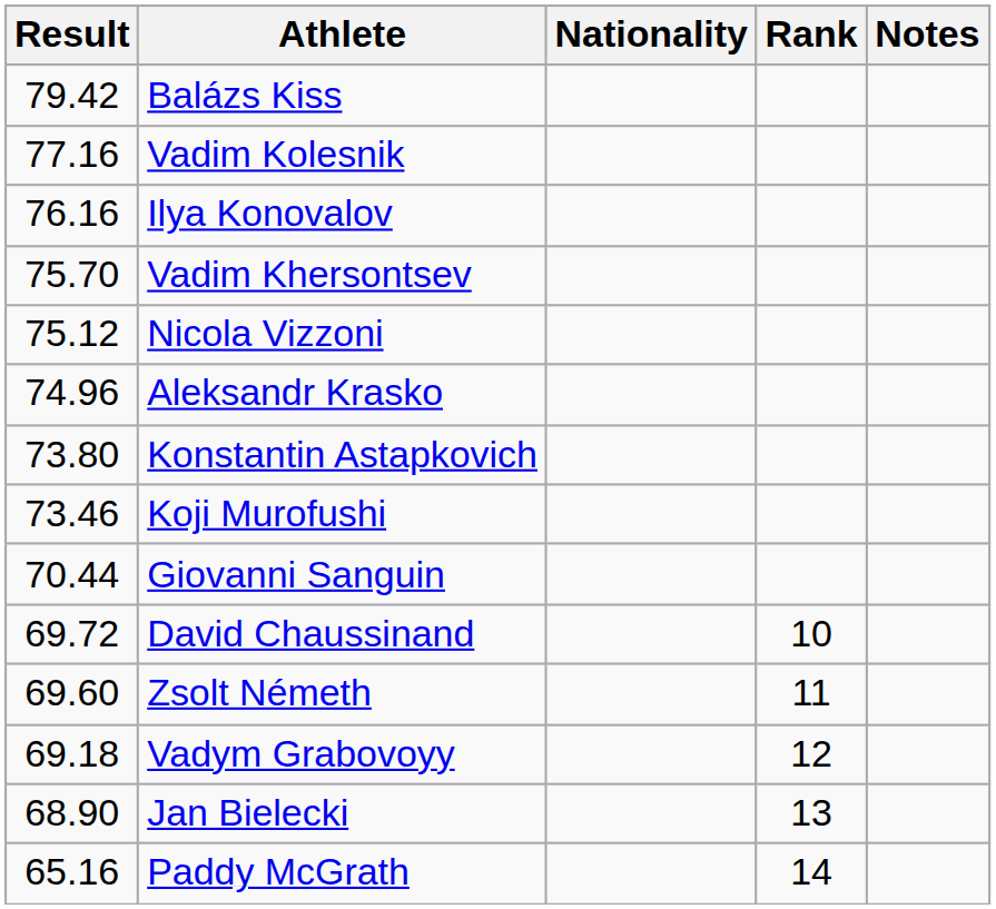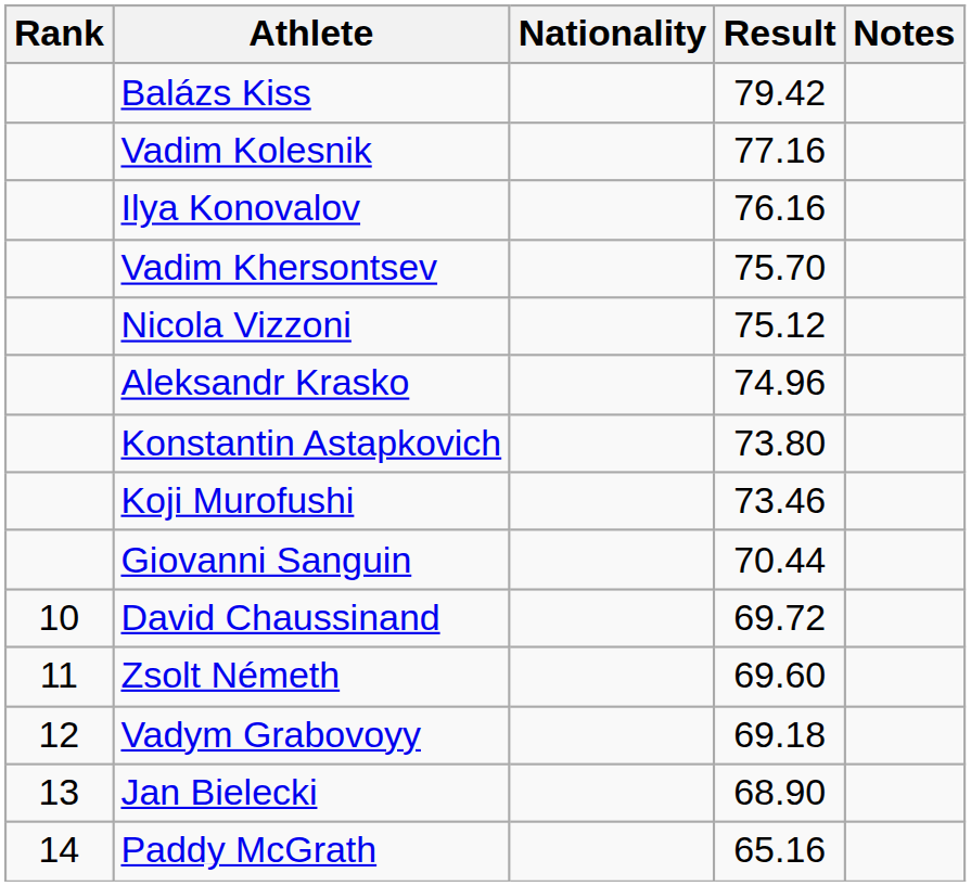 <table class="wikitable sortable" style="text-align:center">
 <tr>
-<th>Result</th>
+<th>Rank</th>
 <th>Athlete</th>
 <th>Nationality</th>
-<th>Rank</th>
+<th>Result</th>
 <th>Notes</th>
 </tr>
 <tr>
-<td>79.42</td>
+<td></td>
 <td align=left><a href='#'>Balázs Kiss</a></td>
 <td align=left></td>
-<td></td>
+<td>79.42</td>
 <td></td>
 </tr>
 <tr>
-<td>77.16</td>
+<td></td>
 <td align=left><a href='#'>Vadim Kolesnik</a></td>
 <td align=left></td>
-<td></td>
+<td>77.16</td>
 <td></td>
 </tr>
 <tr>
-<td>76.16</td>
+<td></td>
 <td align=left><a href='#'>Ilya Konovalov</a></td>
 <td align=left></td>
-<td></td>
+<td>76.16</td>
 <td></td>
 </tr>
 <tr>
-<td>75.70</td>
+<td></td>
 <td align=left><a href='#'>Vadim Khersontsev</a></td>
 <td align=left></td>
-<td></td>
+<td>75.70</td>
 <td></td>
 </tr>
 <tr>
-<td>75.12</td>
+<td></td>
 <td align=left><a href='#'>Nicola Vizzoni</a></td>
 <td align=left></td>
-<td></td>
+<td>75.12</td>
 <td></td>
 </tr>
 <tr>
-<td>74.96</td>
+<td></td>
 <td align=left><a href='#'>Aleksandr Krasko</a></td>
 <td align=left></td>
-<td></td>
+<td>74.96</td>
 <td></td>
 </tr>
 <tr>
-<td>73.80</td>
+<td></td>
 <td align=left><a href='#'>Konstantin Astapkovich</a></td>
 <td align=left></td>
-<td></td>
+<td>73.80</td>
 <td></td>
 </tr>
 <tr>
-<td>73.46</td>
+<td></td>
 <td align=left><a href='#'>Koji Murofushi</a></td>
 <td align=left></td>
-<td></td>
+<td>73.46</td>
 <td></td>
 </tr>
 <tr>
-<td>70.44</td>
+<td></td>
 <td align=left><a href='#'>Giovanni Sanguin</a></td>
 <td align=left></td>
-<td></td>
+<td>70.44</td>
 <td></td>
 </tr>
 <tr>
-<td>69.72</td>
+<td>10</td>
 <td align=left><a href='#'>David Chaussinand</a></td>
 <td align=left></td>
-<td>10</td>
+<td>69.72</td>
 <td></td>
 </tr>
 <tr>
-<td>69.60</td>
+<td>11</td>
 <td align=left><a href='#'>Zsolt Németh</a></td>
 <td align=left></td>
-<td>11</td>
+<td>69.60</td>
 <td></td>
 </tr>
 <tr>
-<td>69.18</td>
+<td>12</td>
 <td align=left><a href='#'>Vadym Grabovoyy</a></td>
 <td align=left></td>
-<td>12</td>
+<td>69.18</td>
 <td></td>
 </tr>
 <tr>
-<td>68.90</td>
+<td>13</td>
 <td align=left><a href='#'>Jan Bielecki</a></td>
 <td align=left></td>
-<td>13</td>
+<td>68.90</td>
 <td></td>
 </tr>
 <tr>
-<td>65.16</td>
+<td>14</td>
 <td align=left><a href='#'>Paddy McGrath</a></td>
 <td align=left></td>
-<td>14</td>
+<td>65.16</td>
 <td></td>
 </tr>
 </table>
